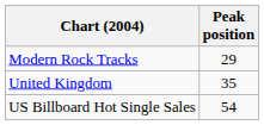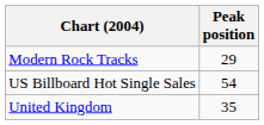 <table class="wikitable sortable">
 <tr>
 <th>Chart (2004)</th>
 <th>Peak<br>position</th>
 </tr>
 <tr>
 <td><a href='#'>Modern Rock Tracks</a></td>
 <td align="center">29</td>
 </tr>
 <tr>
+<td>US Billboard Hot Single Sales</td>
+<td align="center">54</td>
+</tr>
+<tr>
 <td><a href='#'>United Kingdom</a></td>
 <td align="center">35</td>
 </tr>
-<tr>
-<td>US Billboard Hot Single Sales</td>
-<td align="center">54</td>
-</tr>
 </table>
